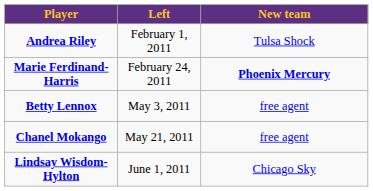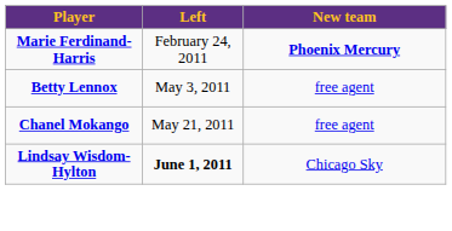 <table class="wikitable" style="text-align: center">
 <tr align="center"  bgcolor="#dddddd">
 <td style="background:#5c2f83;color:#FFC322; width:140px"><strong>Player</strong></td>
 <td style="background:#5c2f83;color:#FFC322; width:100px"><strong>Left</strong></td>
 <td style="background:#5c2f83;color:#FFC322; width:210px"><strong>New team</strong></td>
-</tr>
-<tr style="height:40px">
-<td><strong><a href='#'>Andrea Riley</a></strong></td>
-<td>February 1, 2011</td>
-<td><a href='#'>Tulsa Shock</a></td>
 </tr>
 <tr style="height:40px">
 <td><strong><a href='#'>Marie Ferdinand-Harris</a></strong></td>
 <td>February 24, 2011</td>
 <td><strong><a href='#'>Phoenix Mercury</a></strong></td>
 </tr>
 <tr style="height:40px">
 <td><strong><a href='#'>Betty Lennox</a></strong></td>
 <td>May 3, 2011</td>
 <td><a href='#'>free agent</a></td>
 </tr>
 <tr style="height:40px">
 <td><strong><a href='#'>Chanel Mokango</a></strong></td>
 <td>May 21, 2011</td>
 <td><a href='#'>free agent</a></td>
 </tr>
 <tr style="height:40px">
 <td><strong><a href='#'>Lindsay Wisdom-Hylton</a></strong></td>
-<td>June 1, 2011</td>
+<td><strong>June 1, 2011</strong></td>
 <td><a href='#'>Chicago Sky</a></td>
 </tr>
 </table>
